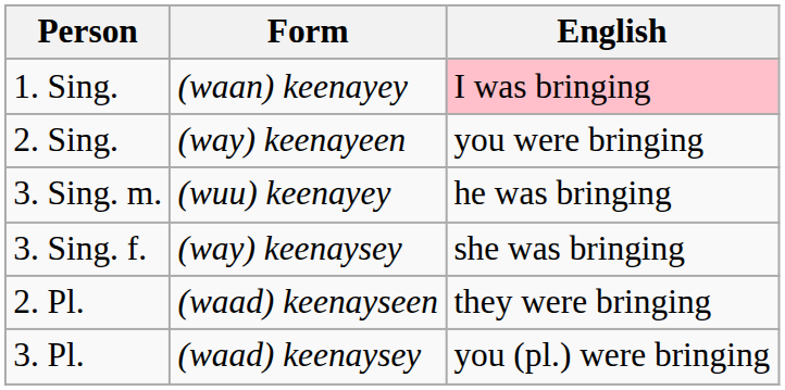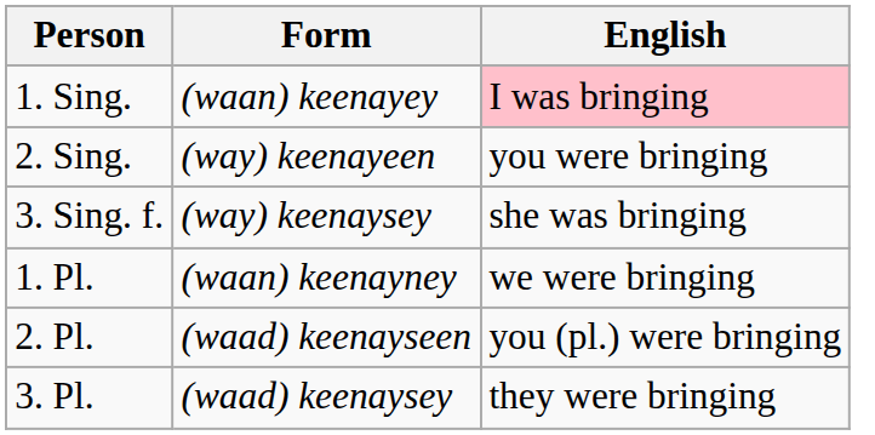 <table class="wikitable">
 <tr>
 <th class="hintergrundfarbe6">Person</th>
 <th class="hintergrundfarbe6">Form</th>
 <th class="hintergrundfarbe6">English</th>
 </tr>
 <tr>
 <td>1. Sing.</td>
 <td><em>(waan) keenayey</em></td>
 <td style="background: pink;">I was bringing</td>
 </tr>
 <tr>
 <td>2. Sing.</td>
 <td><em>(way) keenayeen</em></td>
 <td>you were bringing</td>
 </tr>
 <tr>
-<td>3. Sing. m.</td>
-<td><em>(wuu) keenayey</em></td>
-<td>he was bringing</td>
-</tr>
-<tr>
 <td>3. Sing. f.</td>
 <td><em>(way) keenaysey</em></td>
 <td>she was bringing</td>
 </tr>
 <tr>
+<td>1. Pl.</td>
+<td><em>(waan) keenayney</em></td>
+<td>we were bringing</td>
+</tr>
+<tr>
 <td>2. Pl.</td>
 <td><em>(waad) keenayseen</em></td>
-<td>they were bringing</td>
+<td>you (pl.) were bringing</td>
 </tr>
 <tr>
 <td>3. Pl.</td>
 <td><em>(waad) keenaysey</em></td>
-<td>you (pl.) were bringing</td>
+<td>they were bringing</td>
 </tr>
 </table>
